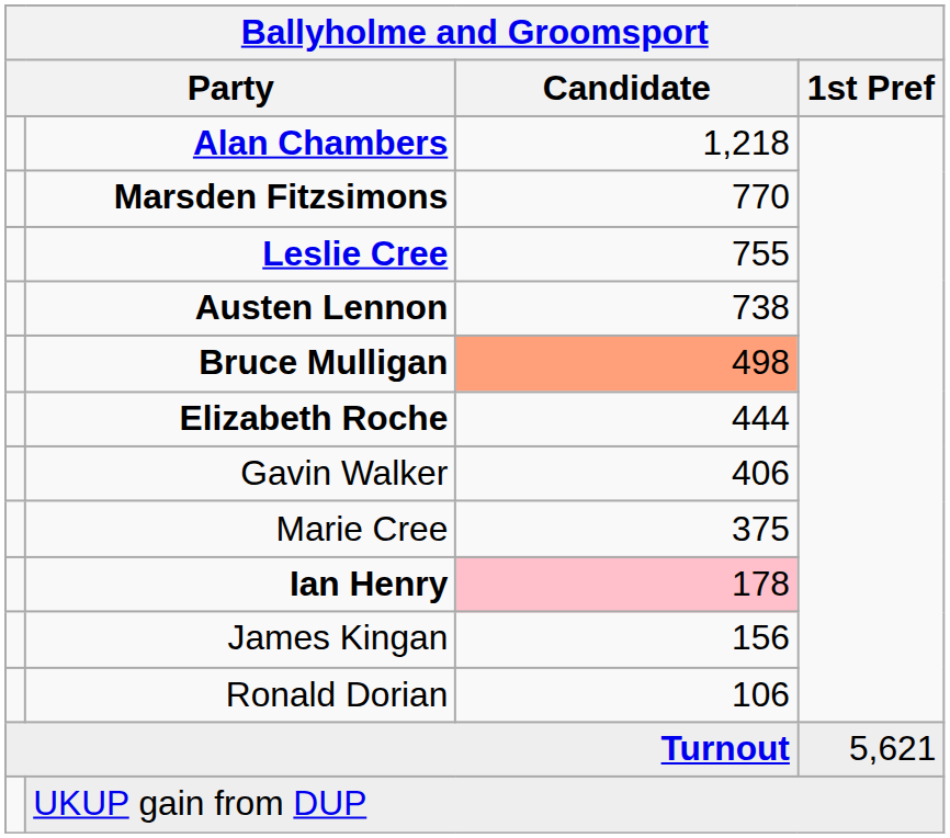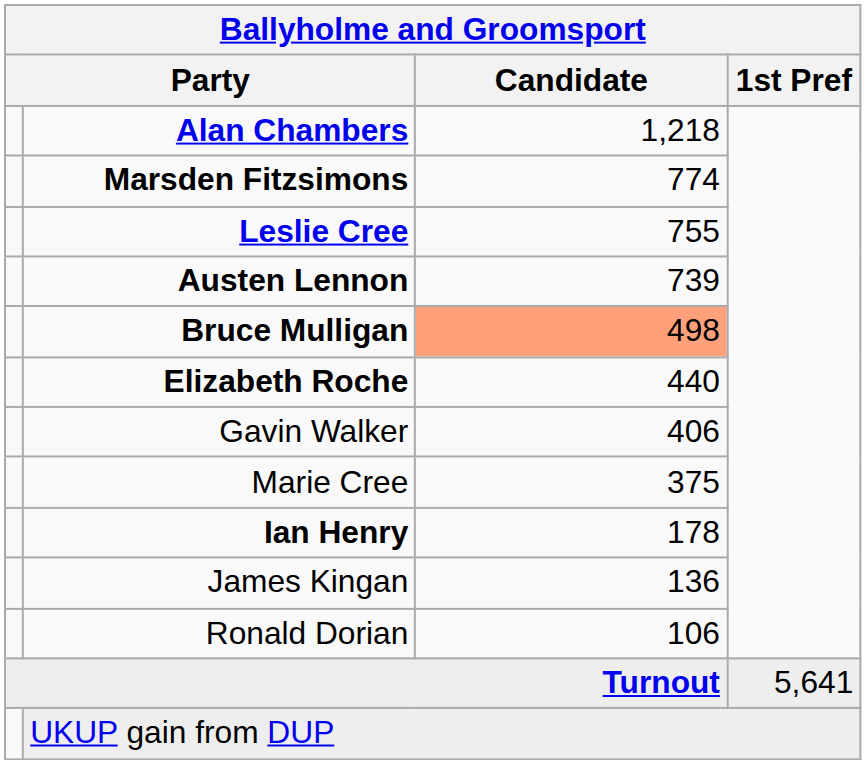 <table class="wikitable">
 <tr>
 <th colspan="4" align="center"><a href='#'>Ballyholme and Groomsport</a></th>
 </tr>
 <tr>
 <th colspan="2" align="center" width=200>Party</th>
 <th width=150>Candidate</th>
 <th width=60>1st Pref</th>
 </tr>
 <tr>
 <td></td>
 <td align="right"><strong><a href='#'>Alan Chambers</a></strong></td>
 <td align="right">1,218</td>
 </tr>
 <tr>
 <td></td>
 <td align="right"><strong>Marsden Fitzsimons</strong></td>
-<td align="right">770</td>
+<td align="right">774</td>
 </tr>
 <tr>
 <td></td>
 <td align="right"><strong><a href='#'>Leslie Cree</a></strong></td>
 <td align="right">755</td>
 </tr>
 <tr>
 <td></td>
 <td align="right"><strong>Austen Lennon</strong></td>
-<td align="right">738</td>
+<td align="right">739</td>
 </tr>
 <tr>
 <td></td>
 <td align="right"><strong>Bruce Mulligan</strong></td>
 <td align="right" style="background: lightsalmon;">498</td>
 </tr>
 <tr>
 <td></td>
 <td align="right"><strong>Elizabeth Roche</strong></td>
-<td align="right">444</td>
+<td align="right">440</td>
 </tr>
 <tr>
 <td></td>
 <td align="right">Gavin Walker</td>
 <td align="right">406</td>
 </tr>
 <tr>
 <td></td>
 <td align="right">Marie Cree</td>
 <td align="right">375</td>
 </tr>
 <tr>
 <td></td>
 <td align="right"><strong>Ian Henry</strong></td>
-<td align="right" style="background: pink;">178</td>
+<td align="right">178</td>
 </tr>
 <tr>
 <td></td>
 <td align="right">James Kingan</td>
-<td align="right">156</td>
+<td align="right">136</td>
 </tr>
 <tr>
 <td></td>
 <td align="right">Ronald Dorian</td>
 <td align="right">106</td>
 </tr>
 <tr bgcolor="EEEEEE">
 <td colspan=3 align="right"><strong><a href='#'>Turnout</a></strong></td>
-<td align="right">5,621</td>
+<td align="right">5,641</td>
 </tr>
 <tr>
 <td bgcolor=></td>
 <td colspan=3 bgcolor="EEEEEE"><a href='#'>UKUP</a> gain from <a href='#'>DUP</a></td>
 </tr>
 </table>
